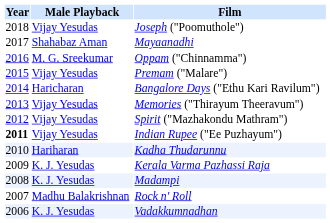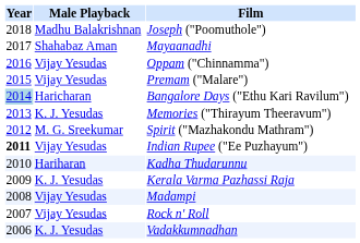 <table cellspacing="1" cellpadding="1" border="0" width="50%">
 <tr bgcolor="#d1e4fd">
 <th>Year</th>
 <th>Male Playback</th>
 <th>Film</th>
 </tr>
 <tr>
 <td>2018</td>
-<td><a href='#'>Vijay Yesudas</a></td>
+<td><a href='#'>Madhu Balakrishnan</a></td>
 <td><em><a href='#'> Joseph</a></em> ("Poomuthole")</td>
 </tr>
 <tr>
 <td>2017</td>
 <td><a href='#'>Shahabaz Aman</a></td>
 <td><em><a href='#'>Mayaanadhi</a></em> </td>
 </tr>
 <tr>
 <td><a href='#'>2016</a></td>
-<td><a href='#'>M. G. Sreekumar</a></td>
+<td><a href='#'>Vijay Yesudas</a></td>
 <td><em><a href='#'>Oppam</a></em> ("Chinnamma")</td>
 </tr>
 <tr>
 <td><a href='#'>2015</a></td>
 <td><a href='#'>Vijay Yesudas</a></td>
 <td><em><a href='#'>Premam</a></em> ("Malare")</td>
 </tr>
 <tr>
-<td><a href='#'>2014</a></td>
+<td style="background: lightblue;"><a href='#'>2014</a></td>
 <td><a href='#'>Haricharan</a></td>
 <td><em><a href='#'>Bangalore Days</a></em> ("Ethu Kari Ravilum")</td>
 </tr>
 <tr>
 <td><a href='#'>2013</a></td>
-<td><a href='#'>Vijay Yesudas</a></td>
+<td><a href='#'>K. J. Yesudas</a></td>
 <td><em><a href='#'>Memories</a></em> ("Thirayum Theeravum")</td>
 </tr>
 <tr>
 <td><a href='#'>2012</a></td>
-<td><a href='#'>Vijay Yesudas</a></td>
+<td><a href='#'>M. G. Sreekumar</a></td>
 <td><em><a href='#'>Spirit</a></em> ("Mazhakondu Mathram")</td>
 </tr>
 <tr>
 <td><strong>2011</strong></td>
 <td><a href='#'>Vijay Yesudas</a></td>
 <td><em><a href='#'>Indian Rupee</a></em> ("Ee Puzhayum")</td>
 </tr>
 <tr bgcolor=#edf3fe>
 <td>2010</td>
 <td><a href='#'>Hariharan</a></td>
 <td><em><a href='#'>Kadha Thudarunnu</a></em></td>
 </tr>
 <tr>
 <td>2009</td>
 <td><a href='#'>K. J. Yesudas</a></td>
 <td><em><a href='#'>Kerala Varma Pazhassi Raja</a></em></td>
 </tr>
 <tr bgcolor=#edf3fe>
 <td>2008</td>
-<td><a href='#'>K. J. Yesudas</a></td>
+<td><a href='#'>Vijay Yesudas</a></td>
 <td><em><a href='#'>Madampi</a></em></td>
 </tr>
 <tr>
 <td>2007</td>
-<td><a href='#'>Madhu Balakrishnan</a></td>
+<td><a href='#'>Vijay Yesudas</a></td>
 <td><em><a href='#'>Rock n' Roll</a></em></td>
 </tr>
 <tr bgcolor=#edf3fe>
 <td>2006</td>
 <td><a href='#'>K. J. Yesudas</a></td>
 <td><em><a href='#'>Vadakkumnadhan</a></em></td>
 </tr>
 </table>
